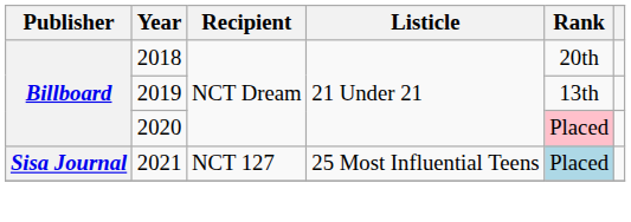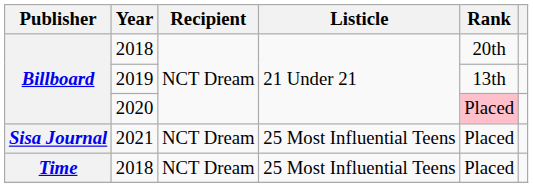 <table class="wikitable sortable plainrowheaders">
 <tr>
 <th scope="col">Publisher</th>
 <th scope="col">Year</th>
 <th scope="col">Recipient</th>
 <th scope="col">Listicle</th>
 <th scope="col">Rank</th>
 <th scope="col" class="unsortable"></th>
 </tr>
 <tr>
 <th scope="row" rowspan="3"><a href='#'><em>Billboard</em></a></th>
 <td>2018</td>
 <td rowspan="3">NCT Dream</td>
 <td rowspan="3">21 Under 21</td>
 <td align="center">20th</td>
 <td align="center"></td>
 </tr>
 <tr>
 <td>2019</td>
 <td align="center">13th</td>
 <td align="center"></td>
 </tr>
 <tr>
 <td>2020</td>
 <td align="center" style="background: pink;">Placed</td>
 <td align="center"></td>
 </tr>
 <tr>
 <th scope="row"><em><a href='#'>Sisa Journal</a></em></th>
 <td>2021</td>
-<td>NCT 127</td>
+<td>NCT Dream</td>
 <td>25 Most Influential Teens</td>
-<td align="center" style="background: lightblue;">Placed</td>
+<td align="center">Placed</td>
 <td align="center"></td>
+</tr>
+<tr>
+<th scope="row"><em><a href='#'>Time</a></em></th>
+<td>2018</td>
+<td>NCT Dream</td>
+<td>25 Most Influential Teens</td>
+<td align="center">Placed</td>
+<td style="text-align:center;"></td>
 </tr>
 <tr>
 </tr>
 </table>
